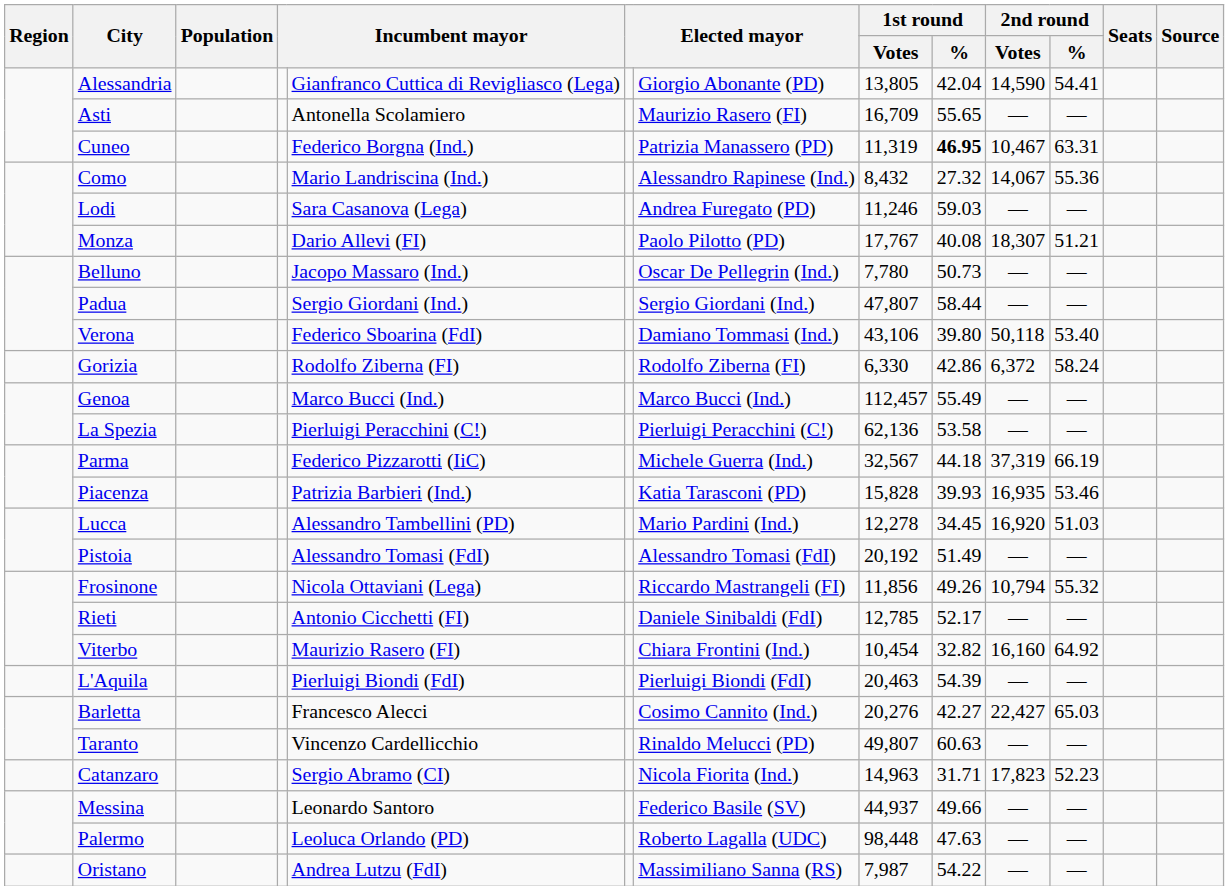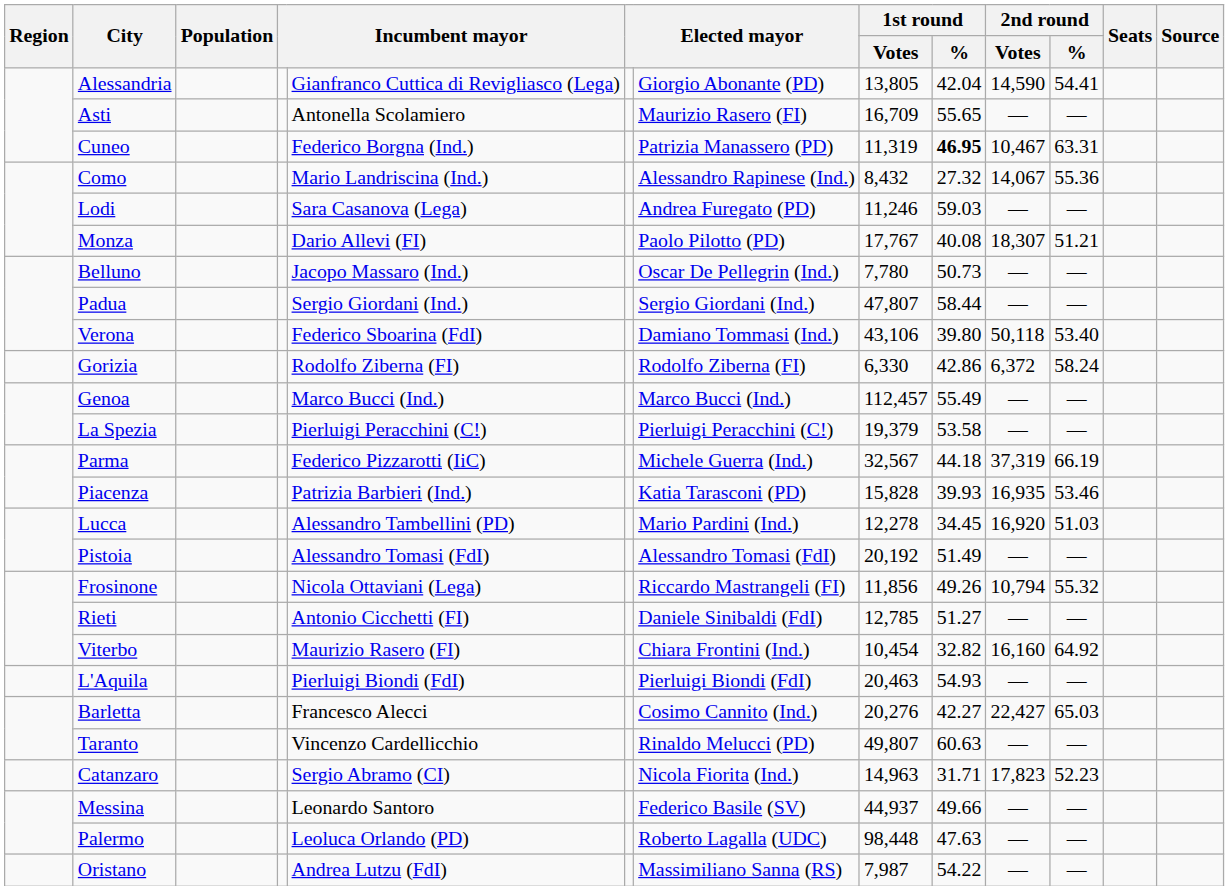 <table class="wikitable sortable" style="text-align:left">
 <tr>
 <th rowspan=2>Region</th>
 <th rowspan=2>City</th>
 <th rowspan=2>Population</th>
 <th colspan=2 rowspan=2>Incumbent mayor</th>
 <th colspan=2 rowspan=2>Elected mayor</th>
 <th colspan=2>1st round</th>
 <th colspan=2>2nd round</th>
 <th rowspan=2>Seats</th>
 <th class="unsortable" rowspan=2>Source</th>
 </tr>
 <tr>
 <th>Votes</th>
 <th>%</th>
 <th>Votes</th>
 <th>%</th>
 </tr>
 <tr>
 <td rowspan=3></td>
 <td><a href='#'>Alessandria</a></td>
 <td></td>
 <td bgcolor=></td>
 <td><a href='#'>Gianfranco Cuttica di Revigliasco</a> (<a href='#'>Lega</a>)</td>
 <td bgcolor=></td>
 <td><a href='#'>Giorgio Abonante</a> (<a href='#'>PD</a>)</td>
 <td>13,805</td>
 <td>42.04</td>
 <td>14,590</td>
 <td>54.41</td>
 <td></td>
 <td></td>
 </tr>
 <tr>
 <td><a href='#'>Asti</a></td>
 <td></td>
 <td bgcolor=></td>
 <td>Antonella Scolamiero</td>
 <td bgcolor=></td>
 <td><a href='#'>Maurizio Rasero</a> (<a href='#'>FI</a>)</td>
 <td>16,709</td>
 <td>55.65</td>
 <td style="text-align: center;">—</td>
 <td style="text-align: center;">—</td>
 <td></td>
 <td></td>
 </tr>
 <tr>
 <td><a href='#'>Cuneo</a></td>
 <td></td>
 <td bgcolor=></td>
 <td><a href='#'>Federico Borgna</a> (<a href='#'>Ind.</a>)</td>
 <td bgcolor=></td>
 <td><a href='#'>Patrizia Manassero</a> (<a href='#'>PD</a>)</td>
 <td>11,319</td>
 <td><strong>46.95</strong></td>
 <td>10,467</td>
 <td>63.31</td>
 <td></td>
 <td></td>
 </tr>
 <tr>
 <td rowspan=3></td>
 <td><a href='#'>Como</a></td>
 <td></td>
 <td bgcolor=></td>
 <td><a href='#'>Mario Landriscina</a> (<a href='#'>Ind.</a>)</td>
 <td bgcolor=></td>
 <td><a href='#'>Alessandro Rapinese</a> (<a href='#'>Ind.</a>)</td>
 <td>8,432</td>
 <td>27.32</td>
 <td>14,067</td>
 <td>55.36</td>
 <td></td>
 <td></td>
 </tr>
 <tr>
 <td><a href='#'>Lodi</a></td>
 <td></td>
 <td bgcolor=></td>
 <td><a href='#'>Sara Casanova</a> (<a href='#'>Lega</a>)</td>
 <td bgcolor=></td>
 <td><a href='#'>Andrea Furegato</a> (<a href='#'>PD</a>)</td>
 <td>11,246</td>
 <td>59.03</td>
 <td style="text-align: center;">—</td>
 <td style="text-align: center;">—</td>
 <td></td>
 <td></td>
 </tr>
 <tr>
 <td><a href='#'>Monza</a></td>
 <td></td>
 <td bgcolor=></td>
 <td><a href='#'>Dario Allevi</a> (<a href='#'>FI</a>)</td>
 <td bgcolor=></td>
 <td><a href='#'>Paolo Pilotto</a> (<a href='#'>PD</a>)</td>
 <td>17,767</td>
 <td>40.08</td>
 <td>18,307</td>
 <td>51.21</td>
 <td></td>
 <td></td>
 </tr>
 <tr>
 <td rowspan=3></td>
 <td><a href='#'>Belluno</a></td>
 <td></td>
 <td bgcolor=></td>
 <td><a href='#'>Jacopo Massaro</a> (<a href='#'>Ind.</a>)</td>
 <td bgcolor=></td>
 <td><a href='#'>Oscar De Pellegrin</a> (<a href='#'>Ind.</a>)</td>
 <td>7,780</td>
 <td>50.73</td>
 <td style="text-align: center;">—</td>
 <td style="text-align: center;">—</td>
 <td></td>
 <td></td>
 </tr>
 <tr>
 <td><a href='#'>Padua</a></td>
 <td></td>
 <td bgcolor=></td>
 <td><a href='#'>Sergio Giordani</a> (<a href='#'>Ind.</a>)</td>
 <td bgcolor=></td>
 <td><a href='#'>Sergio Giordani</a> (<a href='#'>Ind.</a>)</td>
 <td>47,807</td>
 <td>58.44</td>
 <td style="text-align: center;">—</td>
 <td style="text-align: center;">—</td>
 <td></td>
 <td></td>
 </tr>
 <tr>
 <td><a href='#'>Verona</a></td>
 <td></td>
 <td bgcolor=></td>
 <td><a href='#'>Federico Sboarina</a> (<a href='#'>FdI</a>)</td>
 <td bgcolor=></td>
 <td><a href='#'>Damiano Tommasi</a> (<a href='#'>Ind.</a>)</td>
 <td>43,106</td>
 <td>39.80</td>
 <td>50,118</td>
 <td>53.40</td>
 <td></td>
 <td></td>
 </tr>
 <tr>
 <td></td>
 <td><a href='#'>Gorizia</a></td>
 <td></td>
 <td bgcolor=></td>
 <td><a href='#'>Rodolfo Ziberna</a> (<a href='#'>FI</a>)</td>
 <td bgcolor=></td>
 <td><a href='#'>Rodolfo Ziberna</a> (<a href='#'>FI</a>)</td>
 <td>6,330</td>
 <td>42.86</td>
 <td>6,372</td>
 <td>58.24</td>
 <td></td>
 <td></td>
 </tr>
 <tr>
 <td rowspan=2></td>
 <td><a href='#'>Genoa</a></td>
 <td></td>
 <td bgcolor=></td>
 <td><a href='#'>Marco Bucci</a> (<a href='#'>Ind.</a>)</td>
 <td bgcolor=></td>
 <td><a href='#'>Marco Bucci</a> (<a href='#'>Ind.</a>)</td>
 <td>112,457</td>
 <td>55.49</td>
 <td style="text-align: center;">—</td>
 <td style="text-align: center;">—</td>
 <td></td>
 <td></td>
 </tr>
 <tr>
 <td><a href='#'>La Spezia</a></td>
 <td></td>
 <td bgcolor=></td>
 <td><a href='#'>Pierluigi Peracchini</a> (<a href='#'>C!</a>)</td>
 <td bgcolor=></td>
 <td><a href='#'>Pierluigi Peracchini</a> (<a href='#'>C!</a>)</td>
-<td>62,136</td>
+<td>19,379</td>
 <td>53.58</td>
 <td style="text-align: center;">—</td>
 <td style="text-align: center;">—</td>
 <td></td>
 <td></td>
 </tr>
 <tr>
 <td rowspan=2></td>
 <td><a href='#'>Parma</a></td>
 <td></td>
 <td bgcolor=></td>
 <td><a href='#'>Federico Pizzarotti</a> (<a href='#'>IiC</a>)</td>
 <td bgcolor=></td>
 <td><a href='#'>Michele Guerra</a> (<a href='#'>Ind.</a>)</td>
 <td>32,567</td>
 <td>44.18</td>
 <td>37,319</td>
 <td>66.19</td>
 <td></td>
 <td></td>
 </tr>
 <tr>
 <td><a href='#'>Piacenza</a></td>
 <td></td>
 <td bgcolor=></td>
 <td><a href='#'>Patrizia Barbieri</a> (<a href='#'>Ind.</a>)</td>
 <td bgcolor=></td>
 <td><a href='#'>Katia Tarasconi</a> (<a href='#'>PD</a>)</td>
 <td>15,828</td>
 <td>39.93</td>
 <td>16,935</td>
 <td>53.46</td>
 <td></td>
 <td></td>
 </tr>
 <tr>
 <td rowspan=2></td>
 <td><a href='#'>Lucca</a></td>
 <td></td>
 <td bgcolor=></td>
 <td><a href='#'>Alessandro Tambellini</a> (<a href='#'>PD</a>)</td>
 <td bgcolor=></td>
 <td><a href='#'>Mario Pardini</a> (<a href='#'>Ind.</a>)</td>
 <td>12,278</td>
 <td>34.45</td>
 <td>16,920</td>
 <td>51.03</td>
 <td></td>
 <td></td>
 </tr>
 <tr>
 <td><a href='#'>Pistoia</a></td>
 <td></td>
 <td bgcolor=></td>
 <td><a href='#'>Alessandro Tomasi</a> (<a href='#'>FdI</a>)</td>
 <td bgcolor=></td>
 <td><a href='#'>Alessandro Tomasi</a> (<a href='#'>FdI</a>)</td>
 <td>20,192</td>
 <td>51.49</td>
 <td style="text-align: center;">—</td>
 <td style="text-align: center;">—</td>
 <td></td>
 <td></td>
 </tr>
 <tr>
 <td rowspan=3></td>
 <td><a href='#'>Frosinone</a></td>
 <td></td>
 <td bgcolor=></td>
 <td><a href='#'>Nicola Ottaviani</a> (<a href='#'>Lega</a>)</td>
 <td bgcolor=></td>
 <td><a href='#'>Riccardo Mastrangeli</a> (<a href='#'>FI</a>)</td>
 <td>11,856</td>
 <td>49.26</td>
 <td>10,794</td>
 <td>55.32</td>
 <td></td>
 <td></td>
 </tr>
 <tr>
 <td><a href='#'>Rieti</a></td>
 <td></td>
 <td bgcolor=></td>
 <td><a href='#'>Antonio Cicchetti</a> (<a href='#'>FI</a>)</td>
 <td bgcolor=></td>
 <td><a href='#'>Daniele Sinibaldi</a> (<a href='#'>FdI</a>)</td>
 <td>12,785</td>
-<td>52.17</td>
+<td>51.27</td>
 <td style="text-align: center;">—</td>
 <td style="text-align: center;">—</td>
 <td></td>
 <td></td>
 </tr>
 <tr>
 <td><a href='#'>Viterbo</a></td>
 <td></td>
 <td bgcolor=></td>
 <td><a href='#'>Maurizio Rasero</a> (<a href='#'>FI</a>)</td>
 <td bgcolor=></td>
 <td><a href='#'>Chiara Frontini</a> (<a href='#'>Ind.</a>)</td>
 <td>10,454</td>
 <td>32.82</td>
 <td>16,160</td>
 <td>64.92</td>
 <td></td>
 <td></td>
 </tr>
 <tr>
 <td></td>
 <td><a href='#'>L'Aquila</a></td>
 <td></td>
 <td bgcolor=></td>
 <td><a href='#'>Pierluigi Biondi</a> (<a href='#'>FdI</a>)</td>
 <td bgcolor=></td>
 <td><a href='#'>Pierluigi Biondi</a> (<a href='#'>FdI</a>)</td>
 <td>20,463</td>
-<td>54.39</td>
+<td>54.93</td>
 <td style="text-align: center;">—</td>
 <td style="text-align: center;">—</td>
 <td></td>
 <td></td>
 </tr>
 <tr>
 <td rowspan=2></td>
 <td><a href='#'>Barletta</a></td>
 <td></td>
 <td bgcolor=></td>
 <td>Francesco Alecci</td>
 <td bgcolor=></td>
 <td><a href='#'>Cosimo Cannito</a> (<a href='#'>Ind.</a>)</td>
 <td>20,276</td>
 <td>42.27</td>
 <td>22,427</td>
 <td>65.03</td>
 <td></td>
 <td></td>
 </tr>
 <tr>
 <td><a href='#'>Taranto</a></td>
 <td></td>
 <td bgcolor=></td>
 <td>Vincenzo Cardellicchio</td>
 <td bgcolor=></td>
 <td><a href='#'>Rinaldo Melucci</a> (<a href='#'>PD</a>)</td>
 <td>49,807</td>
 <td>60.63</td>
 <td style="text-align: center;">—</td>
 <td style="text-align: center;">—</td>
 <td></td>
 <td></td>
 </tr>
 <tr>
 <td></td>
 <td><a href='#'>Catanzaro</a></td>
 <td></td>
 <td bgcolor=></td>
 <td><a href='#'>Sergio Abramo</a> (<a href='#'>CI</a>)</td>
 <td bgcolor=></td>
 <td><a href='#'>Nicola Fiorita</a> (<a href='#'>Ind.</a>)</td>
 <td>14,963</td>
 <td>31.71</td>
 <td>17,823</td>
 <td>52.23</td>
 <td></td>
 <td></td>
 </tr>
 <tr>
 <td rowspan=2></td>
 <td><a href='#'>Messina</a></td>
 <td></td>
 <td bgcolor=></td>
 <td>Leonardo Santoro</td>
 <td bgcolor=></td>
 <td><a href='#'>Federico Basile</a> (<a href='#'>SV</a>)</td>
 <td>44,937</td>
 <td>49.66</td>
 <td style="text-align: center;">—</td>
 <td style="text-align: center;">—</td>
 <td></td>
 <td></td>
 </tr>
 <tr>
 <td><a href='#'>Palermo</a></td>
 <td></td>
 <td bgcolor=></td>
 <td><a href='#'>Leoluca Orlando</a> (<a href='#'>PD</a>)</td>
 <td bgcolor=></td>
 <td><a href='#'>Roberto Lagalla</a> (<a href='#'>UDC</a>)</td>
 <td>98,448</td>
 <td>47.63</td>
 <td style="text-align: center;">—</td>
 <td style="text-align: center;">—</td>
 <td></td>
 <td></td>
 </tr>
 <tr>
 <td></td>
 <td><a href='#'>Oristano</a></td>
 <td></td>
 <td bgcolor=></td>
 <td><a href='#'>Andrea Lutzu</a> (<a href='#'>FdI</a>)</td>
 <td bgcolor=></td>
 <td><a href='#'>Massimiliano Sanna</a> (<a href='#'>RS</a>)</td>
 <td>7,987</td>
 <td>54.22</td>
 <td style="text-align: center;">—</td>
 <td style="text-align: center;">—</td>
 <td></td>
 <td></td>
 </tr>
 </table>
